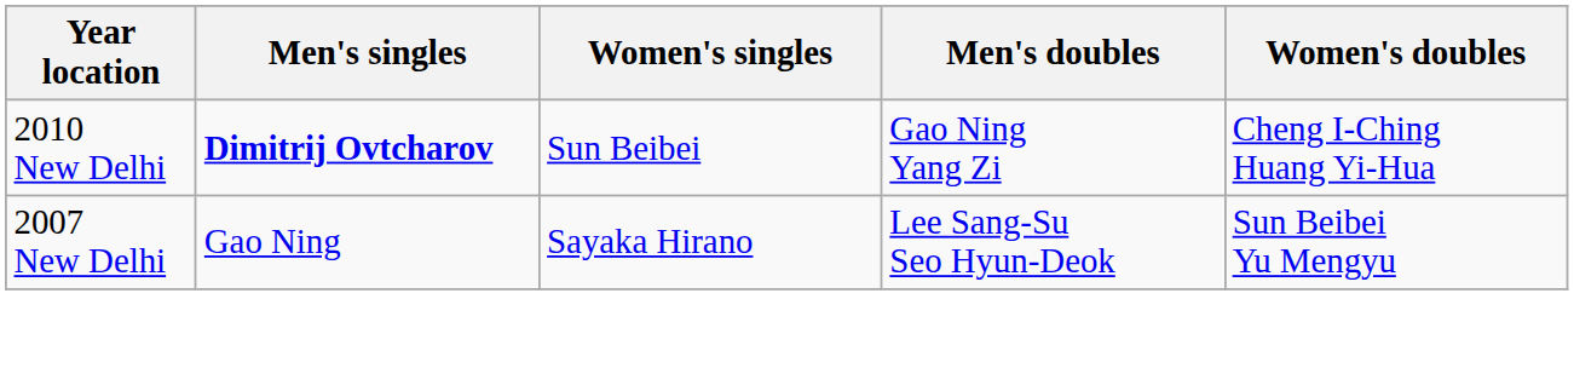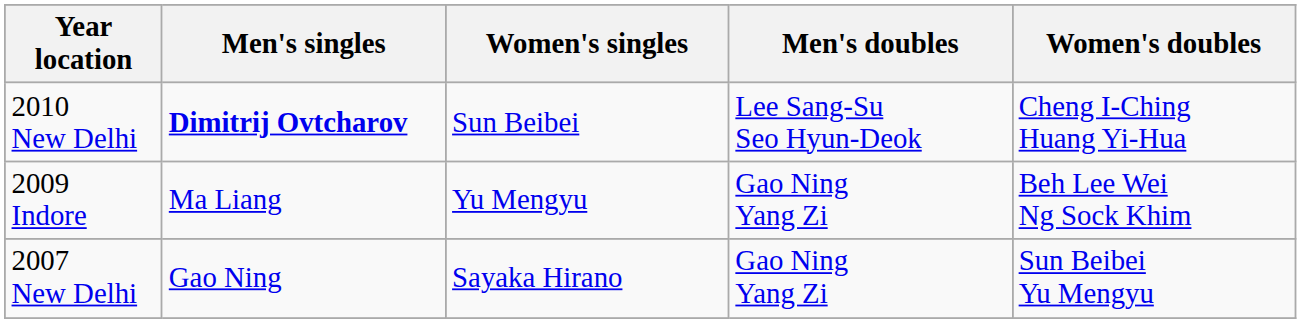 <table class="wikitable">
 <tr>
 <th width="80">Year <br> location</th>
 <th style="width:150px;">Men's singles</th>
 <th style="width:150px;">Women's singles</th>
 <th style="width:150px;">Men's doubles</th>
 <th style="width:150px;">Women's doubles</th>
 </tr>
 <tr>
 <td>2010<br> <a href='#'>New Delhi</a></td>
 <td><strong> <a href='#'>Dimitrij Ovtcharov</a></strong></td>
 <td> <a href='#'>Sun Beibei</a></td>
+<td> <a href='#'>Lee Sang-Su</a><br>  <a href='#'>Seo Hyun-Deok</a></td>
+<td> <a href='#'>Cheng I-Ching</a><br>  <a href='#'>Huang Yi-Hua</a></td>
+</tr>
+<tr>
+<td>2009<br> <a href='#'>Indore</a></td>
+<td> <a href='#'>Ma Liang</a></td>
+<td> <a href='#'>Yu Mengyu</a></td>
 <td> <a href='#'>Gao Ning</a><br>  <a href='#'>Yang Zi</a></td>
-<td> <a href='#'>Cheng I-Ching</a><br>  <a href='#'>Huang Yi-Hua</a></td>
+<td> <a href='#'>Beh Lee Wei</a><br>  <a href='#'>Ng Sock Khim</a></td>
 </tr>
 <tr>
 <td>2007<br> <a href='#'>New Delhi</a></td>
 <td> <a href='#'>Gao Ning</a></td>
 <td> <a href='#'>Sayaka Hirano</a></td>
-<td> <a href='#'>Lee Sang-Su</a><br>  <a href='#'>Seo Hyun-Deok</a></td>
+<td> <a href='#'>Gao Ning</a><br>  <a href='#'>Yang Zi</a></td>
 <td> <a href='#'>Sun Beibei</a><br>  <a href='#'>Yu Mengyu</a></td>
 </tr>
 </table>
